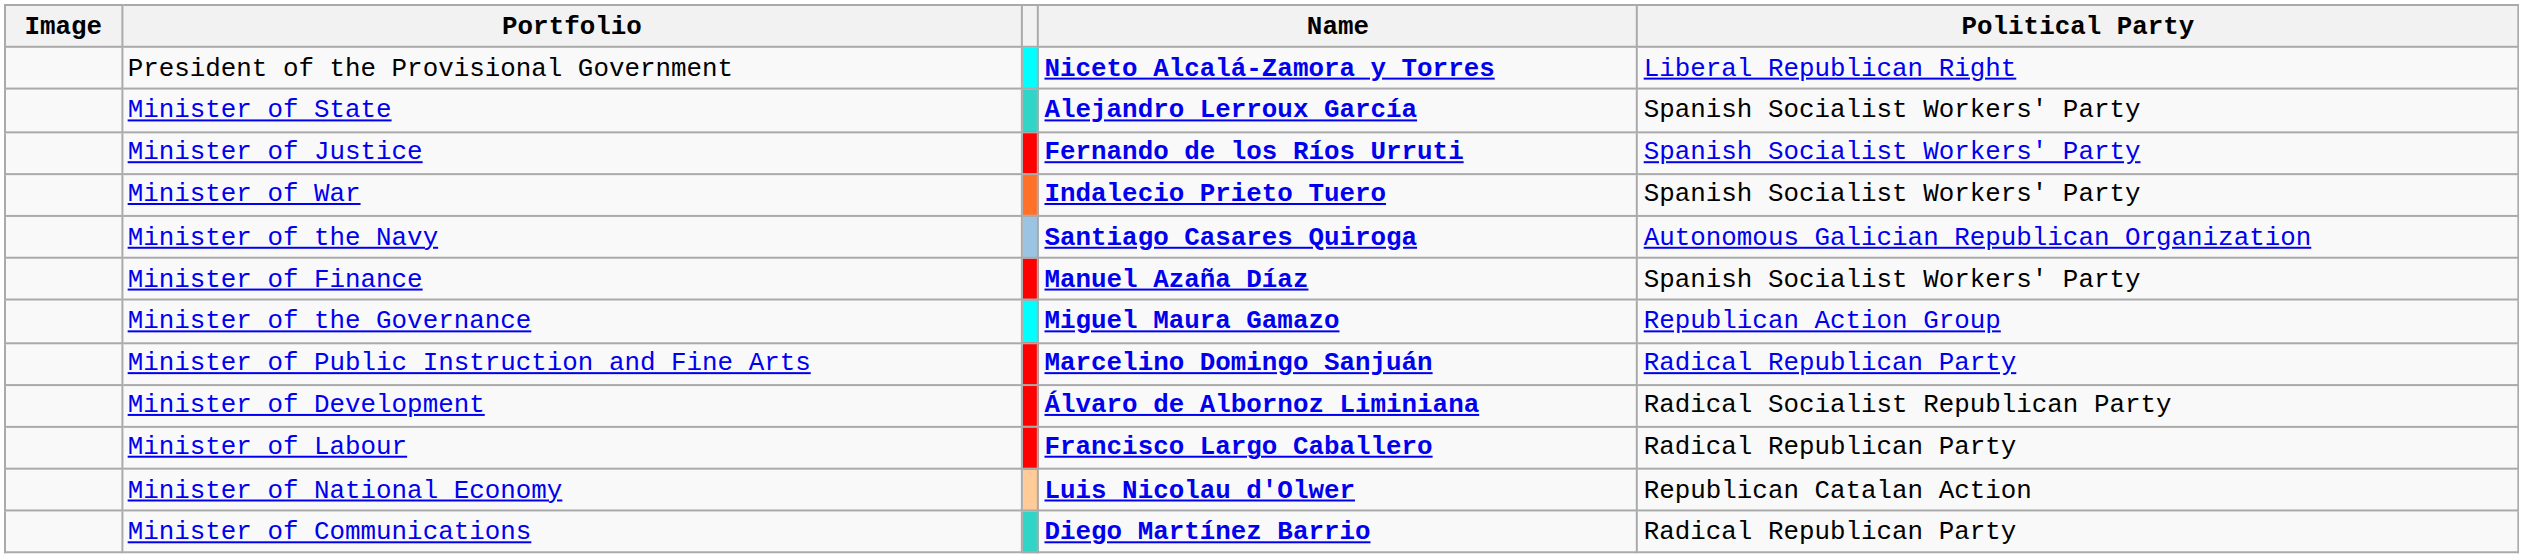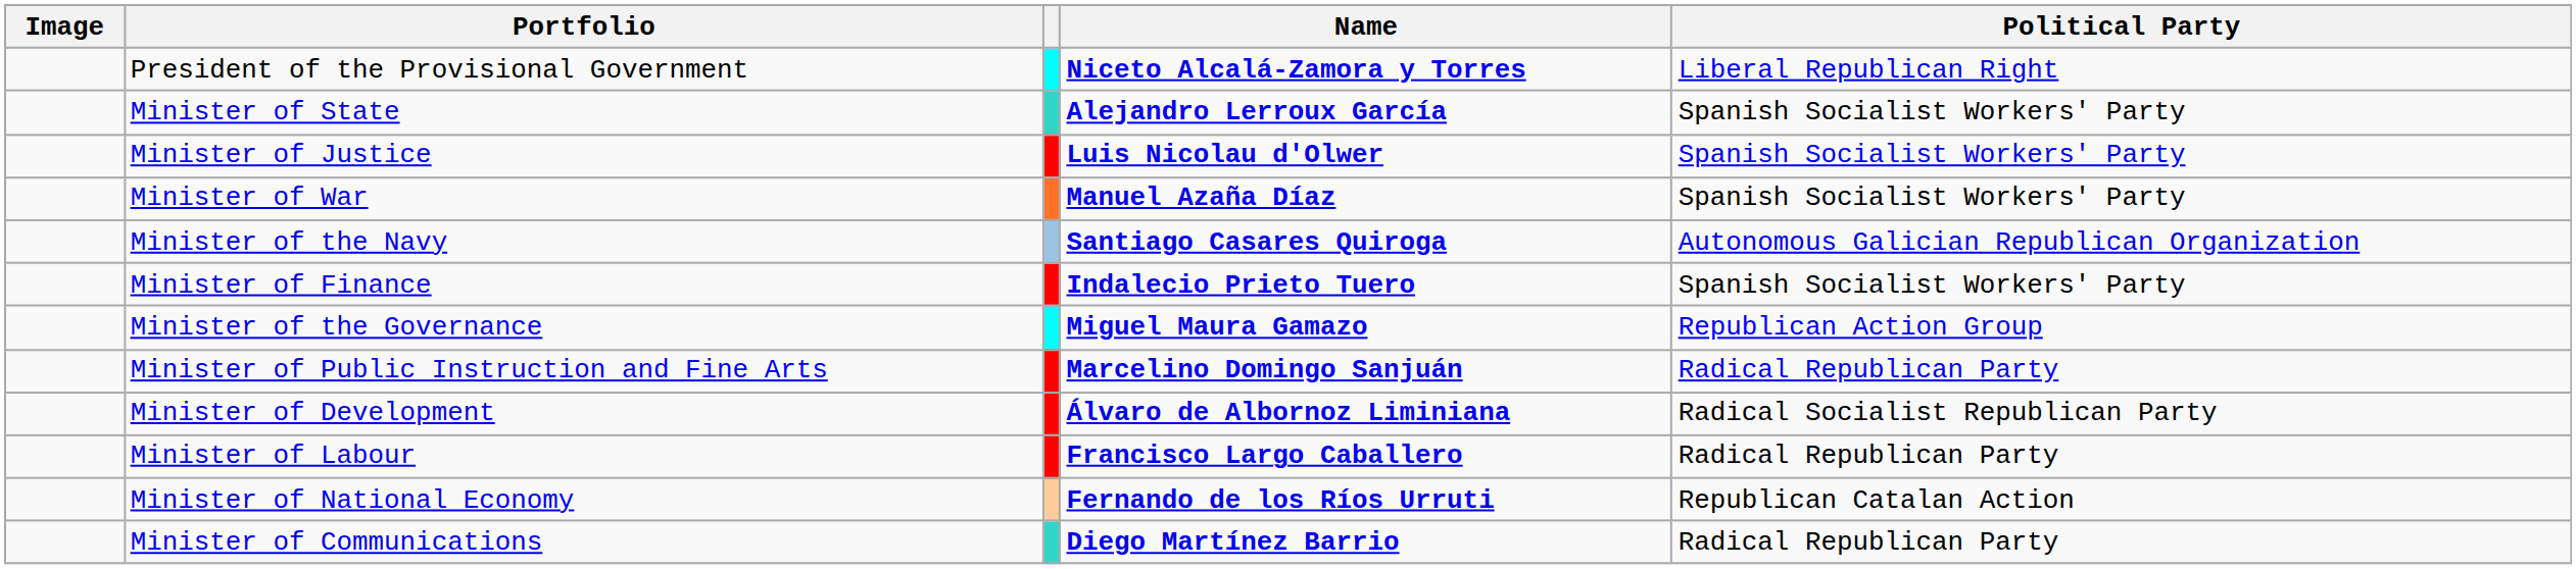 <table class="wikitable sortable" style="width:100%;">
 <tr>
 <th class="unsortable">Image</th>
 <th>Portfolio</th>
 <th class="unsortable"></th>
 <th>Name</th>
 <th>Political Party</th>
 </tr>
 <tr>
 <td></td>
 <td>President of the Provisional Government</td>
 <td style="color:inherit;background:#00FFFF"></td>
 <td><strong><a href='#'>Niceto Alcalá-Zamora y Torres</a></strong></td>
 <td><a href='#'>Liberal Republican Right</a></td>
 </tr>
 <tr>
 <td></td>
 <td><a href='#'>Minister of State</a></td>
 <td style="color:inherit;background:#30D5C8"></td>
 <td><strong><a href='#'>Alejandro Lerroux García</a></strong></td>
 <td>Spanish Socialist Workers' Party</td>
 </tr>
 <tr>
 <td></td>
 <td><a href='#'>Minister of Justice</a></td>
 <td style="color:inherit;background:#FF0000"></td>
-<td><strong><a href='#'>Fernando de los Ríos Urruti</a></strong></td>
+<td><strong><a href='#'>Luis Nicolau d'Olwer</a></strong></td>
 <td><a href='#'>Spanish Socialist Workers' Party</a></td>
 </tr>
 <tr>
 <td></td>
 <td><a href='#'>Minister of War</a></td>
 <td style="color:inherit;background:#FF7028"></td>
-<td><strong><a href='#'>Indalecio Prieto Tuero</a></strong></td>
+<td><strong><a href='#'>Manuel Azaña Díaz</a></strong></td>
 <td>Spanish Socialist Workers' Party</td>
 </tr>
 <tr>
 <td></td>
 <td><a href='#'>Minister of the Navy</a></td>
 <td style="color:inherit;background:#9BC4E2"></td>
 <td><strong><a href='#'>Santiago Casares Quiroga</a></strong></td>
 <td><a href='#'>Autonomous Galician Republican Organization</a></td>
 </tr>
 <tr>
 <td></td>
 <td><a href='#'>Minister of Finance</a></td>
 <td style="color:inherit;background:#FF0000"></td>
-<td><strong><a href='#'>Manuel Azaña Díaz</a></strong></td>
+<td><strong><a href='#'>Indalecio Prieto Tuero</a></strong></td>
 <td>Spanish Socialist Workers' Party</td>
 </tr>
 <tr>
 <td></td>
 <td><a href='#'>Minister of the Governance</a></td>
 <td style="color:inherit;background:#00FFFF"></td>
 <td><strong><a href='#'>Miguel Maura Gamazo</a></strong></td>
 <td><a href='#'>Republican Action Group</a></td>
 </tr>
 <tr>
 <td></td>
 <td><a href='#'>Minister of Public Instruction and Fine Arts</a></td>
 <td style="color:inherit;background:#FF0000"></td>
 <td><strong><a href='#'>Marcelino Domingo Sanjuán</a></strong></td>
 <td><a href='#'>Radical Republican Party</a></td>
 </tr>
 <tr>
 <td></td>
 <td><a href='#'>Minister of Development</a></td>
 <td style="color:inherit;background:#FF0000"></td>
 <td><strong><a href='#'>Álvaro de Albornoz Liminiana</a></strong></td>
 <td>Radical Socialist Republican Party</td>
 </tr>
 <tr>
 <td></td>
 <td><a href='#'>Minister of Labour</a></td>
 <td style="color:inherit;background:#FF0000"></td>
 <td><strong><a href='#'>Francisco Largo Caballero</a></strong></td>
 <td>Radical Republican Party</td>
 </tr>
 <tr>
 <td></td>
 <td><a href='#'>Minister of National Economy</a></td>
 <td style="color:inherit;background:#FFCC99"></td>
-<td><strong><a href='#'>Luis Nicolau d'Olwer</a></strong></td>
+<td><strong><a href='#'>Fernando de los Ríos Urruti</a></strong></td>
 <td>Republican Catalan Action</td>
 </tr>
 <tr>
 <td></td>
 <td><a href='#'>Minister of Communications</a></td>
 <td style="color:inherit;background:#30D5C8"></td>
 <td><strong><a href='#'>Diego Martínez Barrio</a></strong></td>
 <td>Radical Republican Party</td>
 </tr>
 </table>
